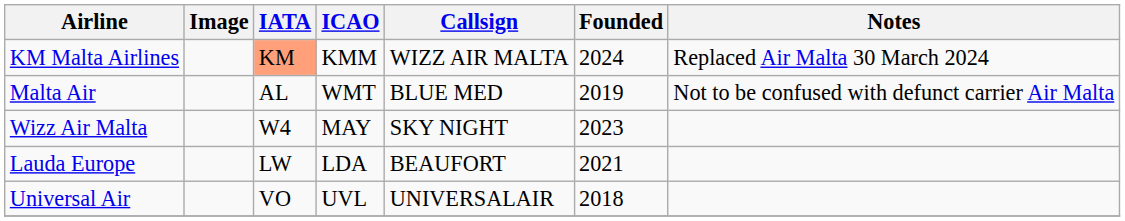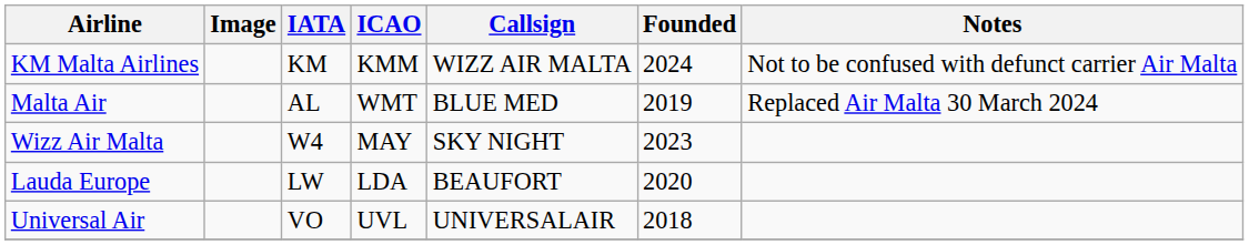 <table class="wikitable sortable">
 <tr valign="middle">
 <th>Airline</th>
 <th>Image</th>
 <th><a href='#'>IATA</a></th>
 <th><a href='#'>ICAO</a></th>
 <th><a href='#'>Callsign</a></th>
 <th>Founded</th>
 <th>Notes</th>
 </tr>
 <tr>
 <td><a href='#'>KM Malta Airlines</a></td>
 <td></td>
-<td style="background: lightsalmon;">KM</td>
+<td>KM</td>
 <td>KMM</td>
 <td>WIZZ AIR MALTA</td>
 <td>2024</td>
-<td>Replaced <a href='#'>Air Malta</a> 30 March 2024</td>
+<td>Not to be confused with defunct carrier <a href='#'>Air Malta</a></td>
 </tr>
 <tr>
 <td><a href='#'>Malta Air</a></td>
 <td></td>
 <td>AL</td>
 <td>WMT</td>
 <td>BLUE MED</td>
 <td>2019</td>
-<td>Not to be confused with defunct carrier <a href='#'>Air Malta</a></td>
+<td>Replaced <a href='#'>Air Malta</a> 30 March 2024</td>
 </tr>
 <tr>
 <td><a href='#'>Wizz Air Malta</a></td>
 <td></td>
 <td>W4</td>
 <td>MAY</td>
 <td>SKY NIGHT</td>
 <td>2023</td>
 <td></td>
 </tr>
 <tr>
 <td><a href='#'>Lauda Europe</a></td>
 <td></td>
 <td>LW</td>
 <td>LDA</td>
 <td>BEAUFORT</td>
-<td>2021</td>
+<td>2020</td>
 <td></td>
 </tr>
 <tr>
 <td><a href='#'>Universal Air</a></td>
 <td></td>
 <td>VO</td>
 <td>UVL</td>
 <td>UNIVERSALAIR</td>
 <td>2018</td>
 <td></td>
 </tr>
 <tr>
 </tr>
 </table>
